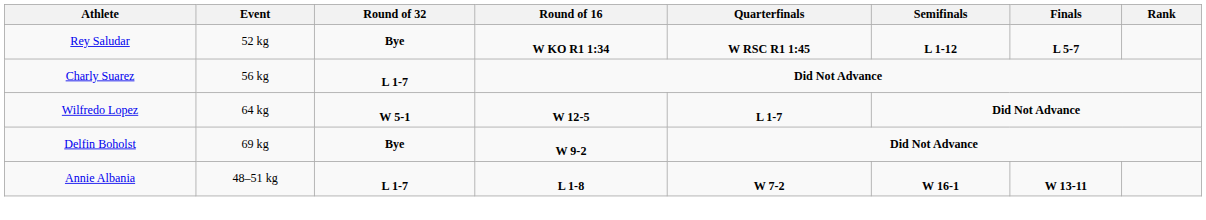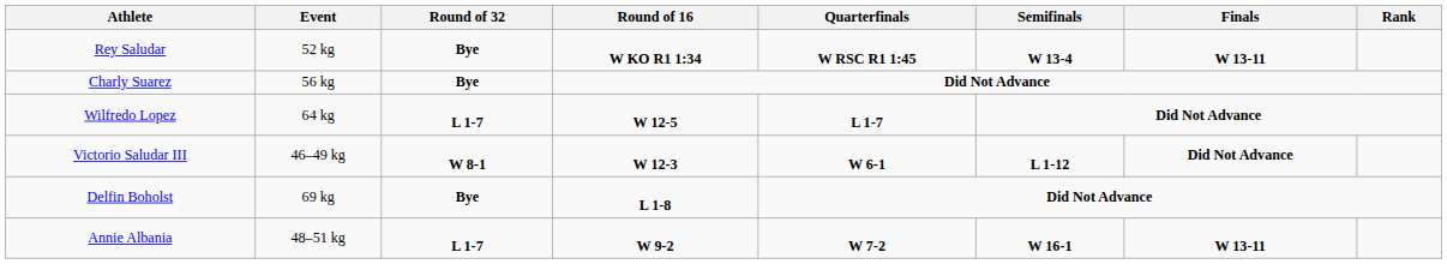 <table class="wikitable" width="90%" style="text-align:center; font-size:90%">
 <tr>
 <th>Athlete</th>
 <th>Event</th>
 <th>Round of 32</th>
 <th>Round of 16</th>
 <th>Quarterfinals</th>
 <th>Semifinals</th>
 <th>Finals</th>
 <th>Rank</th>
 </tr>
 <tr>
 <td align=center><a href='#'>Rey Saludar</a></td>
 <td align=center>52 kg</td>
 <td align=center><strong>Bye</strong></td>
 <td align=center> <br> <strong>W KO R1 1:34</strong></td>
 <td align=center> <br> <strong>W RSC R1 1:45</strong></td>
-<td align=center><br> <strong>L 1-12</strong></td>
-<td align=center><br> <strong>L 5-7</strong></td>
+<td align=center> <br> <strong>W 13-4</strong></td>
+<td align=center><br> <strong>W 13-11</strong></td>
 <td align=center></td>
 </tr>
 <tr>
 <td align=center><a href='#'>Charly Suarez</a></td>
 <td align=center>56 kg</td>
-<td align=center> <br> <strong>L 1-7</strong></td>
+<td align=center><strong>Bye</strong></td>
 <td align=center colspan=5><strong>Did Not Advance</strong></td>
 </tr>
 <tr>
 <td align=center><a href='#'>Wilfredo Lopez</a></td>
 <td align=center>64 kg</td>
-<td align=center> <br> <strong>W 5-1</strong></td>
+<td align=center> <br> <strong>L 1-7</strong></td>
 <td align=center> <br> <strong>W 12-5</strong></td>
 <td align=center> <br> <strong>L 1-7</strong></td>
 <td align=center colspan=3><strong>Did Not Advance</strong></td>
 </tr>
 <tr>
+<td align=center><a href='#'>Victorio Saludar III</a></td>
+<td align=center>46–49 kg</td>
+<td align=center><br> <strong>W 8-1</strong></td>
+<td align=center><br> <strong>W 12-3</strong></td>
+<td align=center><br> <strong>W 6-1</strong></td>
+<td align=center><br> <strong>L 1-12</strong></td>
+<td align=center><strong>Did Not Advance</strong></td>
+<td align=center></td>
+</tr>
+<tr>
 <td align=center><a href='#'>Delfin Boholst</a></td>
 <td align=center>69 kg</td>
 <td align=center><strong>Bye</strong></td>
-<td align=center><br> <strong>W 9-2</strong></td>
+<td align=center><br> <strong>L 1-8</strong></td>
 <td align=center colspan=4><strong>Did Not Advance</strong></td>
 </tr>
 <tr>
 <td align=center><a href='#'>Annie Albania</a></td>
 <td align=center>48–51 kg</td>
 <td align=center> <br> <strong>L 1-7</strong></td>
-<td align=center><br> <strong>L 1-8</strong></td>
+<td align=center><br> <strong>W 9-2</strong></td>
 <td align=center><br> <strong>W 7-2</strong></td>
 <td align=center><br> <strong>W 16-1</strong></td>
 <td align=center><br> <strong>W 13-11</strong></td>
 <td align=center></td>
 </tr>
 </table>
